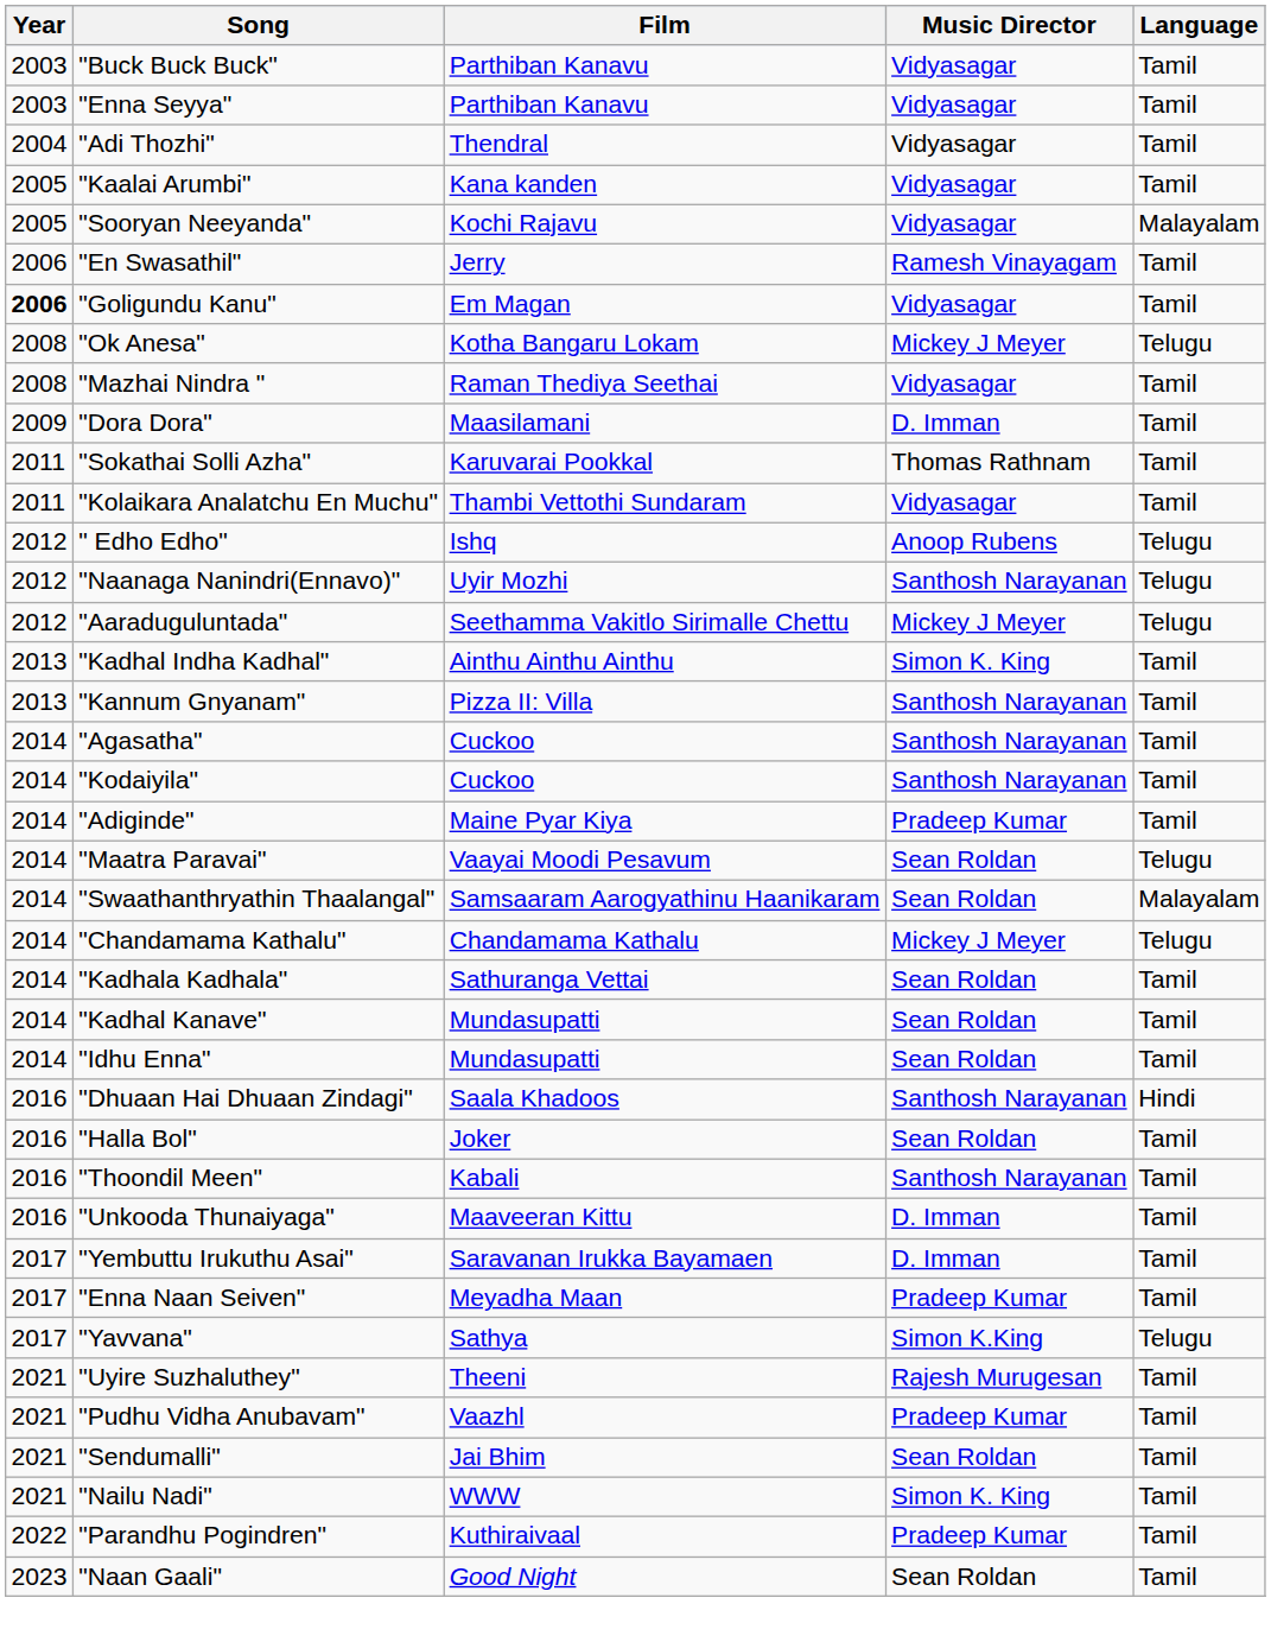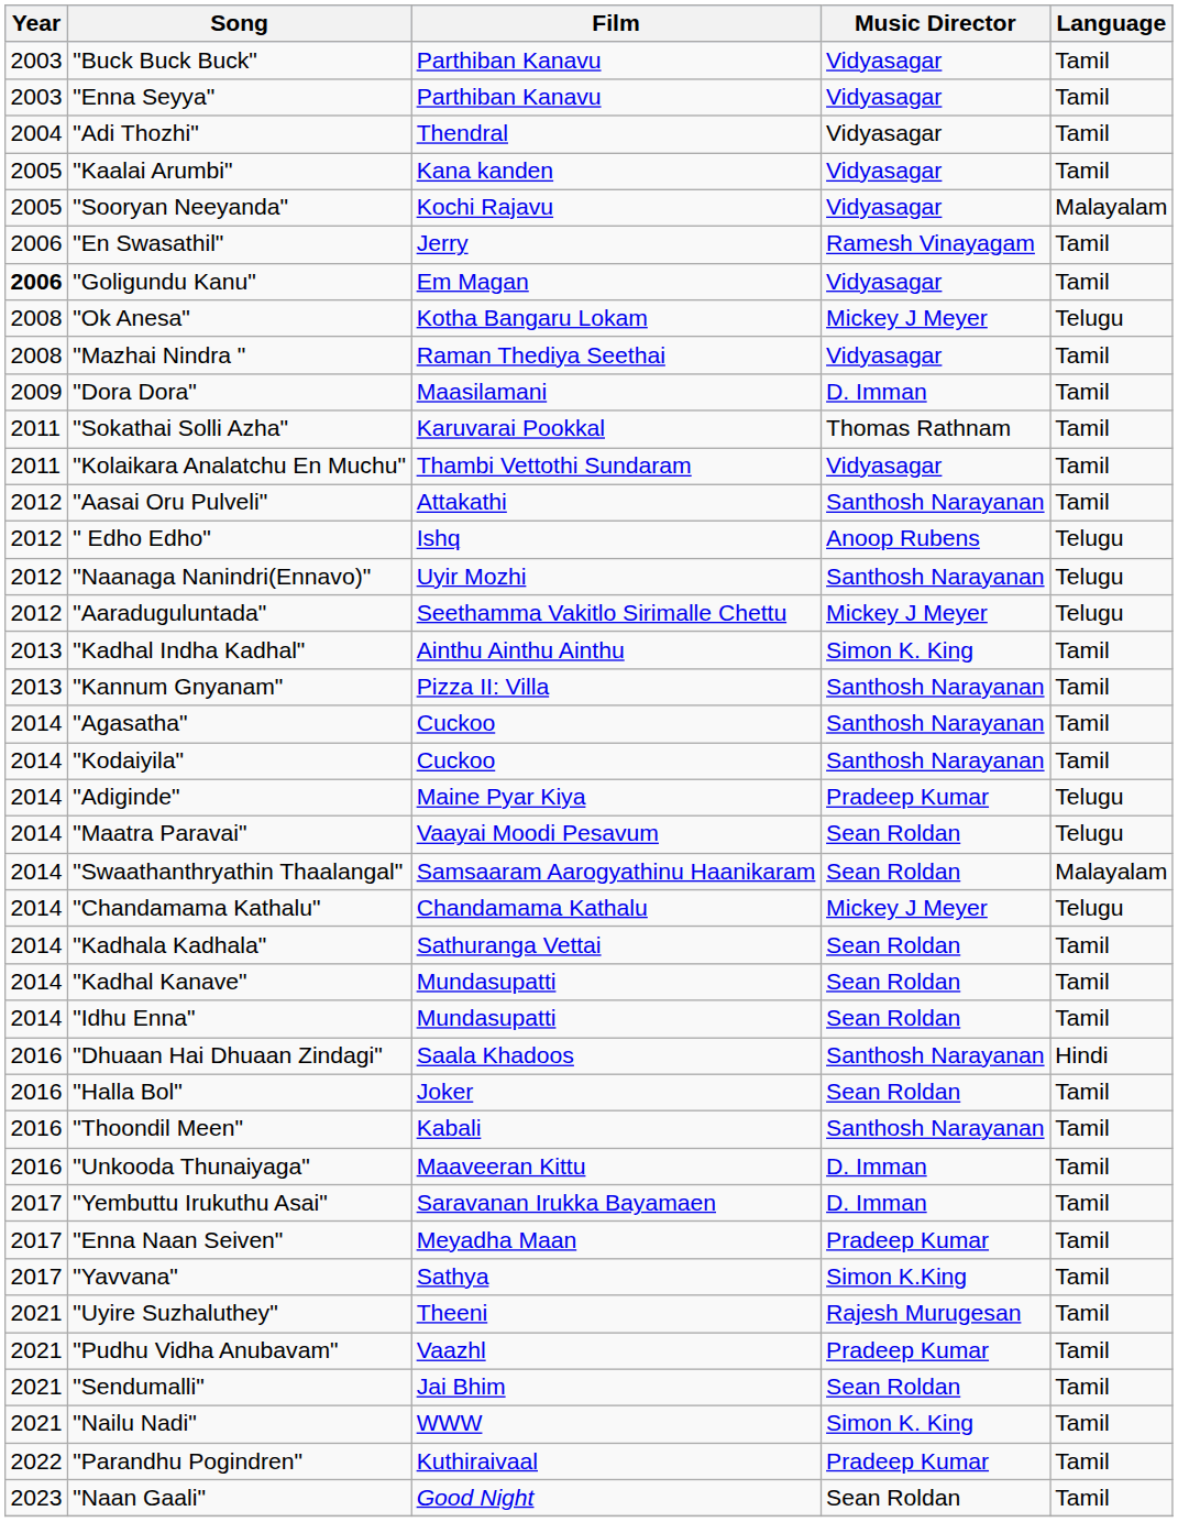 <table class="wikitable sortable">
 <tr style="text-align:center; background:LightSteelBlue; width:100%;">
 <th>Year</th>
 <th>Song</th>
 <th>Film</th>
 <th>Music Director</th>
 <th>Language</th>
 </tr>
 <tr>
 <td>2003</td>
 <td>"Buck Buck Buck"</td>
 <td><a href='#'>Parthiban Kanavu</a></td>
 <td><a href='#'>Vidyasagar</a></td>
 <td>Tamil</td>
 </tr>
 <tr>
 <td>2003</td>
 <td>"Enna Seyya"</td>
 <td><a href='#'>Parthiban Kanavu</a></td>
 <td><a href='#'>Vidyasagar</a></td>
 <td>Tamil</td>
 </tr>
 <tr>
 <td>2004</td>
 <td>"Adi Thozhi"</td>
 <td><a href='#'>Thendral</a></td>
 <td>Vidyasagar</td>
 <td>Tamil</td>
 </tr>
 <tr>
 <td>2005</td>
 <td>"Kaalai Arumbi"</td>
 <td><a href='#'>Kana kanden</a></td>
 <td><a href='#'>Vidyasagar</a></td>
 <td>Tamil</td>
 </tr>
 <tr>
 <td>2005</td>
 <td>"Sooryan Neeyanda"</td>
 <td><a href='#'>Kochi Rajavu</a></td>
 <td><a href='#'>Vidyasagar</a></td>
 <td>Malayalam</td>
 </tr>
 <tr>
 <td>2006</td>
 <td>"En Swasathil"</td>
 <td><a href='#'>Jerry</a></td>
 <td><a href='#'>Ramesh Vinayagam</a></td>
 <td>Tamil</td>
 </tr>
 <tr>
 <td><strong>2006</strong></td>
 <td>"Goligundu Kanu"</td>
 <td><a href='#'>Em Magan</a></td>
 <td><a href='#'>Vidyasagar</a></td>
 <td>Tamil</td>
 </tr>
 <tr>
 <td>2008</td>
 <td>"Ok Anesa"</td>
 <td><a href='#'>Kotha Bangaru Lokam</a></td>
 <td><a href='#'>Mickey J Meyer</a></td>
 <td>Telugu</td>
 </tr>
 <tr>
 <td>2008</td>
 <td>"Mazhai Nindra "</td>
 <td><a href='#'>Raman Thediya Seethai</a></td>
 <td><a href='#'>Vidyasagar</a></td>
 <td>Tamil</td>
 </tr>
 <tr>
 <td>2009</td>
 <td>"Dora Dora"</td>
 <td><a href='#'>Maasilamani</a></td>
 <td><a href='#'>D. Imman</a></td>
 <td>Tamil</td>
 </tr>
 <tr>
 <td>2011</td>
 <td>"Sokathai Solli Azha"</td>
 <td><a href='#'>Karuvarai Pookkal</a></td>
 <td>Thomas Rathnam</td>
 <td>Tamil</td>
 </tr>
 <tr>
 <td>2011</td>
 <td>"Kolaikara Analatchu En Muchu"</td>
 <td><a href='#'>Thambi Vettothi Sundaram</a></td>
 <td><a href='#'>Vidyasagar</a></td>
 <td>Tamil</td>
 </tr>
 <tr>
 <td>2012</td>
+<td>"Aasai Oru Pulveli"</td>
+<td><a href='#'>Attakathi</a></td>
+<td><a href='#'>Santhosh Narayanan</a></td>
+<td>Tamil</td>
+</tr>
+<tr>
+<td>2012</td>
 <td>" Edho Edho"</td>
 <td><a href='#'>Ishq</a></td>
 <td><a href='#'>Anoop Rubens</a></td>
 <td>Telugu</td>
 </tr>
 <tr>
 <td>2012</td>
 <td>"Naanaga Nanindri(Ennavo)"</td>
 <td><a href='#'>Uyir Mozhi</a></td>
 <td><a href='#'>Santhosh Narayanan</a></td>
 <td>Telugu</td>
 </tr>
 <tr>
 <td>2012</td>
 <td>"Aaraduguluntada"</td>
 <td><a href='#'>Seethamma Vakitlo Sirimalle Chettu</a></td>
 <td><a href='#'>Mickey J Meyer</a></td>
 <td>Telugu</td>
 </tr>
 <tr>
 <td>2013</td>
 <td>"Kadhal Indha Kadhal"</td>
 <td><a href='#'>Ainthu Ainthu Ainthu</a></td>
 <td><a href='#'>Simon K. King</a></td>
 <td>Tamil</td>
 </tr>
 <tr>
 <td>2013</td>
 <td>"Kannum Gnyanam"</td>
 <td><a href='#'>Pizza II: Villa</a></td>
 <td><a href='#'>Santhosh Narayanan</a></td>
 <td>Tamil</td>
 </tr>
 <tr>
 <td>2014</td>
 <td>"Agasatha"</td>
 <td><a href='#'>Cuckoo</a></td>
 <td><a href='#'>Santhosh Narayanan</a></td>
 <td>Tamil</td>
 </tr>
 <tr>
 <td>2014</td>
 <td>"Kodaiyila"</td>
 <td><a href='#'>Cuckoo</a></td>
 <td><a href='#'>Santhosh Narayanan</a></td>
 <td>Tamil</td>
 </tr>
 <tr>
 <td>2014</td>
 <td>"Adiginde"</td>
 <td><a href='#'>Maine Pyar Kiya</a></td>
 <td><a href='#'>Pradeep Kumar</a></td>
-<td>Tamil</td>
+<td>Telugu</td>
 </tr>
 <tr>
 <td>2014</td>
 <td>"Maatra Paravai"</td>
 <td><a href='#'>Vaayai Moodi Pesavum</a></td>
 <td><a href='#'>Sean Roldan</a></td>
 <td>Telugu</td>
 </tr>
 <tr>
 <td>2014</td>
 <td>"Swaathanthryathin Thaalangal"</td>
 <td><a href='#'>Samsaaram Aarogyathinu Haanikaram</a></td>
 <td><a href='#'>Sean Roldan</a></td>
 <td>Malayalam</td>
 </tr>
 <tr>
 <td>2014</td>
 <td>"Chandamama Kathalu"</td>
 <td><a href='#'>Chandamama Kathalu</a></td>
 <td><a href='#'>Mickey J Meyer</a></td>
 <td>Telugu</td>
 </tr>
 <tr>
 <td>2014</td>
 <td>"Kadhala Kadhala"</td>
 <td><a href='#'>Sathuranga Vettai</a></td>
 <td><a href='#'>Sean Roldan</a></td>
 <td>Tamil</td>
 </tr>
 <tr>
 <td>2014</td>
 <td>"Kadhal Kanave"</td>
 <td><a href='#'>Mundasupatti</a></td>
 <td><a href='#'>Sean Roldan</a></td>
 <td>Tamil</td>
 </tr>
 <tr>
 <td>2014</td>
 <td>"Idhu Enna"</td>
 <td><a href='#'>Mundasupatti</a></td>
 <td><a href='#'>Sean Roldan</a></td>
 <td>Tamil</td>
 </tr>
 <tr>
 <td>2016</td>
 <td>"Dhuaan Hai Dhuaan Zindagi"</td>
 <td><a href='#'>Saala Khadoos</a></td>
 <td><a href='#'>Santhosh Narayanan</a></td>
 <td>Hindi</td>
 </tr>
 <tr>
 <td>2016</td>
 <td>"Halla Bol"</td>
 <td><a href='#'>Joker</a></td>
 <td><a href='#'>Sean Roldan</a></td>
 <td>Tamil</td>
 </tr>
 <tr>
 <td>2016</td>
 <td>"Thoondil Meen"</td>
 <td><a href='#'>Kabali</a></td>
 <td><a href='#'>Santhosh Narayanan</a></td>
 <td>Tamil</td>
 </tr>
 <tr>
 <td>2016</td>
 <td>"Unkooda Thunaiyaga"</td>
 <td><a href='#'>Maaveeran Kittu</a></td>
 <td><a href='#'>D. Imman</a></td>
 <td>Tamil</td>
 </tr>
 <tr>
 <td>2017</td>
 <td>"Yembuttu Irukuthu Asai"</td>
 <td><a href='#'>Saravanan Irukka Bayamaen</a></td>
 <td><a href='#'>D. Imman</a></td>
 <td>Tamil</td>
 </tr>
 <tr>
 <td>2017</td>
 <td>"Enna Naan Seiven"</td>
 <td><a href='#'>Meyadha Maan</a></td>
 <td><a href='#'>Pradeep Kumar </a></td>
 <td>Tamil</td>
 </tr>
 <tr>
 <td>2017</td>
 <td>"Yavvana"</td>
 <td><a href='#'>Sathya</a></td>
 <td><a href='#'>Simon K.King</a></td>
-<td>Telugu</td>
+<td>Tamil</td>
 </tr>
 <tr>
 <td>2021</td>
 <td>"Uyire Suzhaluthey"</td>
 <td><a href='#'>Theeni</a></td>
 <td><a href='#'>Rajesh Murugesan</a></td>
 <td>Tamil</td>
 </tr>
 <tr>
 <td>2021</td>
 <td>"Pudhu Vidha Anubavam"</td>
 <td><a href='#'>Vaazhl</a></td>
 <td><a href='#'>Pradeep Kumar</a></td>
 <td>Tamil</td>
 </tr>
 <tr>
 <td>2021</td>
 <td>"Sendumalli"</td>
 <td><a href='#'>Jai Bhim</a></td>
 <td><a href='#'>Sean Roldan</a></td>
 <td>Tamil</td>
 </tr>
 <tr>
 <td>2021</td>
 <td>"Nailu Nadi"</td>
 <td><a href='#'>WWW</a></td>
 <td><a href='#'>Simon K. King</a></td>
 <td>Tamil</td>
 </tr>
 <tr>
 <td>2022</td>
 <td>"Parandhu Pogindren"</td>
 <td><a href='#'>Kuthiraivaal</a></td>
 <td><a href='#'>Pradeep Kumar</a></td>
 <td>Tamil</td>
 </tr>
 <tr>
 <td>2023</td>
 <td>"Naan Gaali"</td>
 <td><em><a href='#'>Good Night</a></em></td>
 <td>Sean Roldan</td>
 <td>Tamil</td>
 </tr>
 <tr>
 </tr>
 </table>
